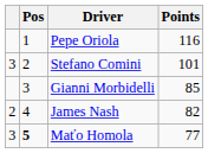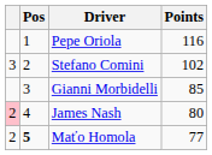 <table class="wikitable" style="font-size: 95%;">
 <tr>
 <th></th>
 <th>Pos</th>
 <th>Driver</th>
 <th>Points</th>
 </tr>
 <tr>
 <td align="left"></td>
 <td>1</td>
 <td> <a href='#'>Pepe Oriola</a></td>
 <td align="right">116</td>
 </tr>
 <tr>
 <td align="left"> 3</td>
 <td>2</td>
 <td> <a href='#'>Stefano Comini</a></td>
-<td align="right">101</td>
+<td align="right">102</td>
 </tr>
 <tr>
 <td align="left"></td>
 <td>3</td>
 <td> <a href='#'>Gianni Morbidelli</a></td>
 <td align="right">85</td>
 </tr>
 <tr>
-<td align="left"> 2</td>
+<td align="left" style="background: pink;"> 2</td>
 <td>4</td>
 <td> <a href='#'>James Nash</a></td>
-<td align="right">82</td>
+<td align="right">80</td>
 </tr>
 <tr>
-<td align="left"> 3</td>
+<td align="left"> 2</td>
 <td><strong>5</strong></td>
 <td> <a href='#'>Maťo Homola</a></td>
 <td align="right">77</td>
 </tr>
 </table>
